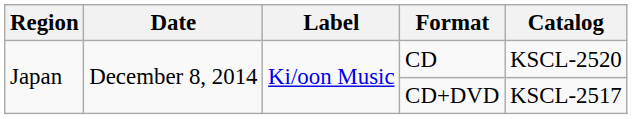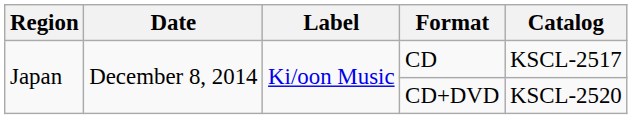 <table class="wikitable">
 <tr>
 <th>Region</th>
 <th>Date</th>
 <th>Label</th>
 <th>Format</th>
 <th>Catalog</th>
 </tr>
 <tr>
 <td rowspan="2">Japan</td>
 <td rowspan="2">December 8, 2014</td>
 <td rowspan="2"><a href='#'>Ki/oon Music</a></td>
 <td>CD</td>
-<td>KSCL-2520</td>
+<td>KSCL-2517</td>
 </tr>
 <tr>
 <td>CD+DVD</td>
-<td>KSCL-2517</td>
+<td>KSCL-2520</td>
 </tr>
 </table>
